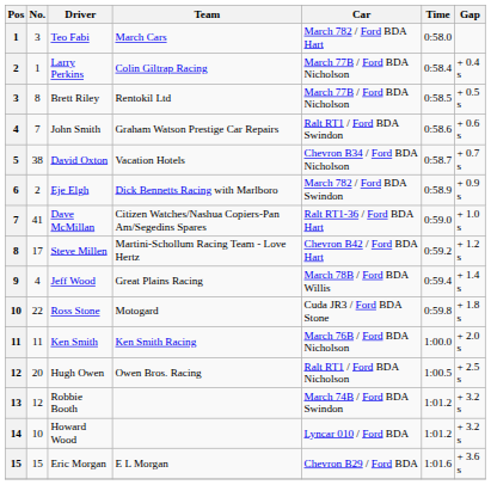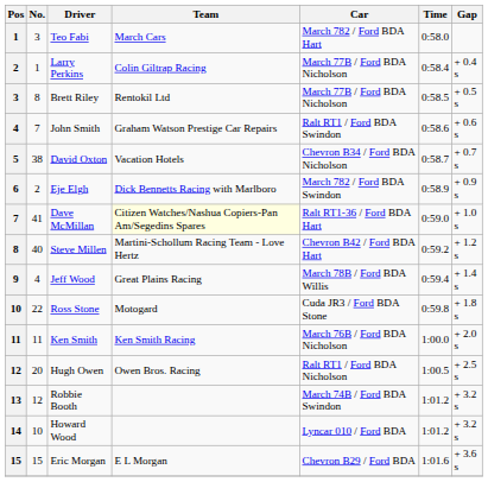 <table class="wikitable" style="font-size: 87%;">
 <tr>
 <th>Pos</th>
 <th>No.</th>
 <th>Driver</th>
 <th>Team</th>
 <th>Car</th>
 <th>Time</th>
 <th>Gap</th>
 </tr>
 <tr>
 <th>1</th>
 <td align="center">3</td>
 <td> <a href='#'>Teo Fabi</a></td>
 <td><a href='#'>March Cars</a></td>
 <td><a href='#'>March 782</a> / <a href='#'>Ford</a> BDA <a href='#'>Hart</a></td>
 <td>0:58.0</td>
 <td></td>
 </tr>
 <tr>
 <th>2</th>
 <td align="center">1</td>
 <td> <a href='#'>Larry Perkins</a></td>
 <td><a href='#'>Colin Giltrap Racing</a></td>
 <td><a href='#'>March 77B</a> / <a href='#'>Ford</a> BDA Nicholson</td>
 <td>0:58.4</td>
 <td>+ 0.4 s</td>
 </tr>
 <tr>
 <th>3</th>
 <td align="center">8</td>
 <td> Brett Riley</td>
 <td>Rentokil Ltd</td>
 <td><a href='#'>March 77B</a> / <a href='#'>Ford</a> BDA Nicholson</td>
 <td>0:58.5</td>
 <td>+ 0.5 s</td>
 </tr>
 <tr>
 <th>4</th>
 <td align="center">7</td>
 <td> John Smith</td>
 <td>Graham Watson Prestige Car Repairs</td>
 <td><a href='#'>Ralt RT1</a> / <a href='#'>Ford</a> BDA Swindon</td>
 <td>0:58.6</td>
 <td>+ 0.6 s</td>
 </tr>
 <tr>
 <th>5</th>
 <td align="center">38</td>
 <td> <a href='#'>David Oxton</a></td>
 <td>Vacation Hotels</td>
 <td><a href='#'>Chevron B34</a> / <a href='#'>Ford</a> BDA Nicholson</td>
 <td>0:58.7</td>
 <td>+ 0.7 s</td>
 </tr>
 <tr>
 <th>6</th>
 <td align="center">2</td>
 <td> <a href='#'>Eje Elgh</a></td>
 <td><a href='#'>Dick Bennetts Racing</a> with Marlboro</td>
 <td><a href='#'>March 782</a> / <a href='#'>Ford</a> BDA Swindon</td>
 <td>0:58.9</td>
 <td>+ 0.9 s</td>
 </tr>
 <tr>
 <th>7</th>
 <td align="center">41</td>
 <td> <a href='#'>Dave McMillan</a></td>
-<td>Citizen Watches/Nashua Copiers-Pan Am/Segedins Spares</td>
+<td style="background: lightyellow;">Citizen Watches/Nashua Copiers-Pan Am/Segedins Spares</td>
 <td><a href='#'>Ralt RT1-36</a> / <a href='#'>Ford</a> BDA <a href='#'>Hart</a></td>
 <td>0:59.0</td>
 <td>+ 1.0 s</td>
 </tr>
 <tr>
 <th>8</th>
-<td align="center">17</td>
+<td align="center">40</td>
 <td> <a href='#'>Steve Millen</a></td>
 <td>Martini-Schollum Racing Team - Love Hertz</td>
 <td><a href='#'>Chevron B42</a> / <a href='#'>Ford</a> BDA <a href='#'>Hart</a></td>
 <td>0:59.2</td>
 <td>+ 1.2 s</td>
 </tr>
 <tr>
 <th>9</th>
 <td align="center">4</td>
 <td> <a href='#'>Jeff Wood</a></td>
 <td>Great Plains Racing</td>
 <td><a href='#'>March 78B</a> / <a href='#'>Ford</a> BDA Willis</td>
 <td>0:59.4</td>
 <td>+ 1.4 s</td>
 </tr>
 <tr>
 <th>10</th>
 <td align="center">22</td>
 <td> <a href='#'>Ross Stone</a></td>
 <td>Motogard</td>
 <td>Cuda JR3 / <a href='#'>Ford</a> BDA Stone</td>
 <td>0:59.8</td>
 <td>+ 1.8 s</td>
 </tr>
 <tr>
 <th>11</th>
 <td align="center">11</td>
 <td> <a href='#'>Ken Smith</a></td>
 <td><a href='#'>Ken Smith Racing</a></td>
 <td><a href='#'>March 76B</a> / <a href='#'>Ford</a> BDA Nicholson</td>
 <td>1:00.0</td>
 <td>+ 2.0 s</td>
 </tr>
 <tr>
 <th>12</th>
 <td align="center">20</td>
 <td> Hugh Owen</td>
 <td>Owen Bros. Racing</td>
 <td><a href='#'>Ralt RT1</a> / <a href='#'>Ford</a> BDA Nicholson</td>
 <td>1:00.5</td>
 <td>+ 2.5 s</td>
 </tr>
 <tr>
 <th>13</th>
 <td align="center">12</td>
 <td> Robbie Booth</td>
 <td></td>
 <td><a href='#'>March 74B</a> / <a href='#'>Ford</a> BDA Swindon</td>
 <td>1:01.2</td>
 <td>+ 3.2 s</td>
 </tr>
 <tr>
 <th>14</th>
 <td align="center">10</td>
 <td> Howard Wood</td>
 <td></td>
 <td><a href='#'>Lyncar 010</a> / <a href='#'>Ford</a> BDA</td>
 <td>1:01.2</td>
 <td>+ 3.2 s</td>
 </tr>
 <tr>
 <th>15</th>
 <td align="center">15</td>
 <td> Eric Morgan</td>
 <td>E L Morgan</td>
 <td><a href='#'>Chevron B29</a> / <a href='#'>Ford</a> BDA</td>
 <td>1:01.6</td>
 <td>+ 3.6 s</td>
 </tr>
 <tr>
 </tr>
 </table>
